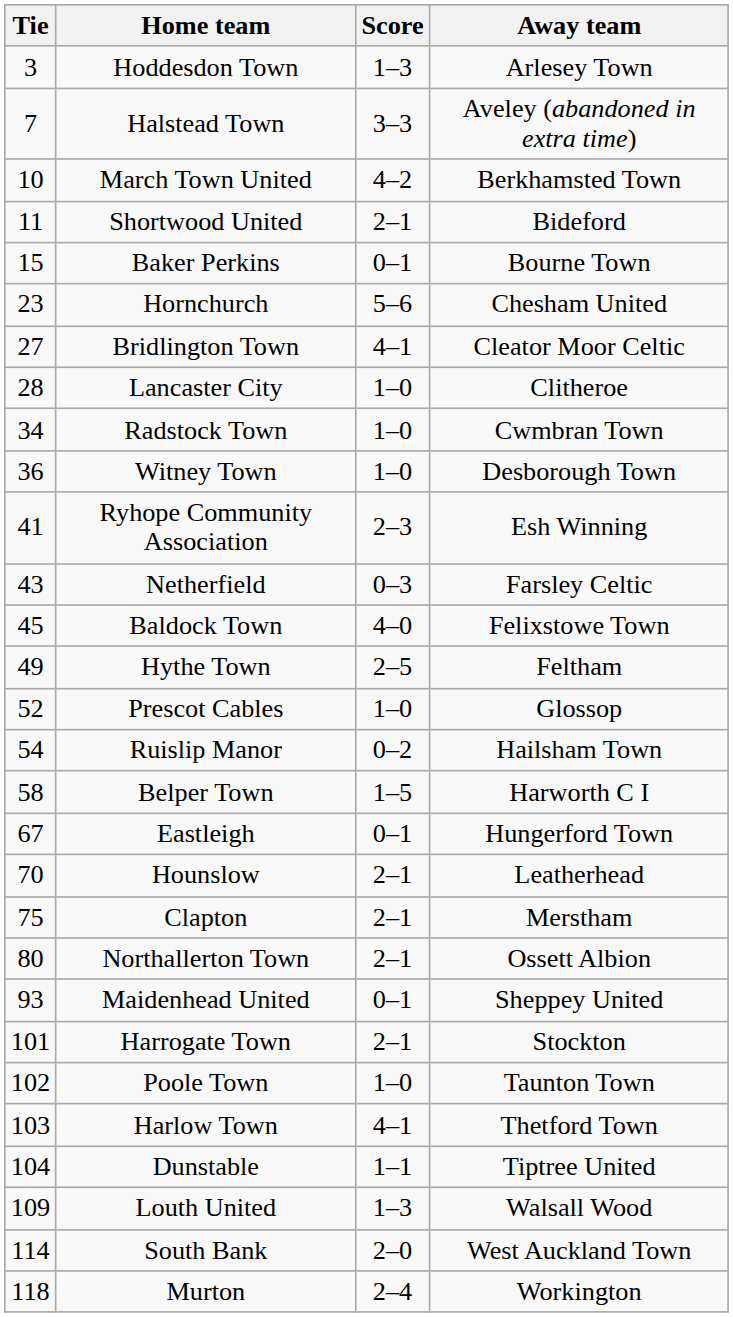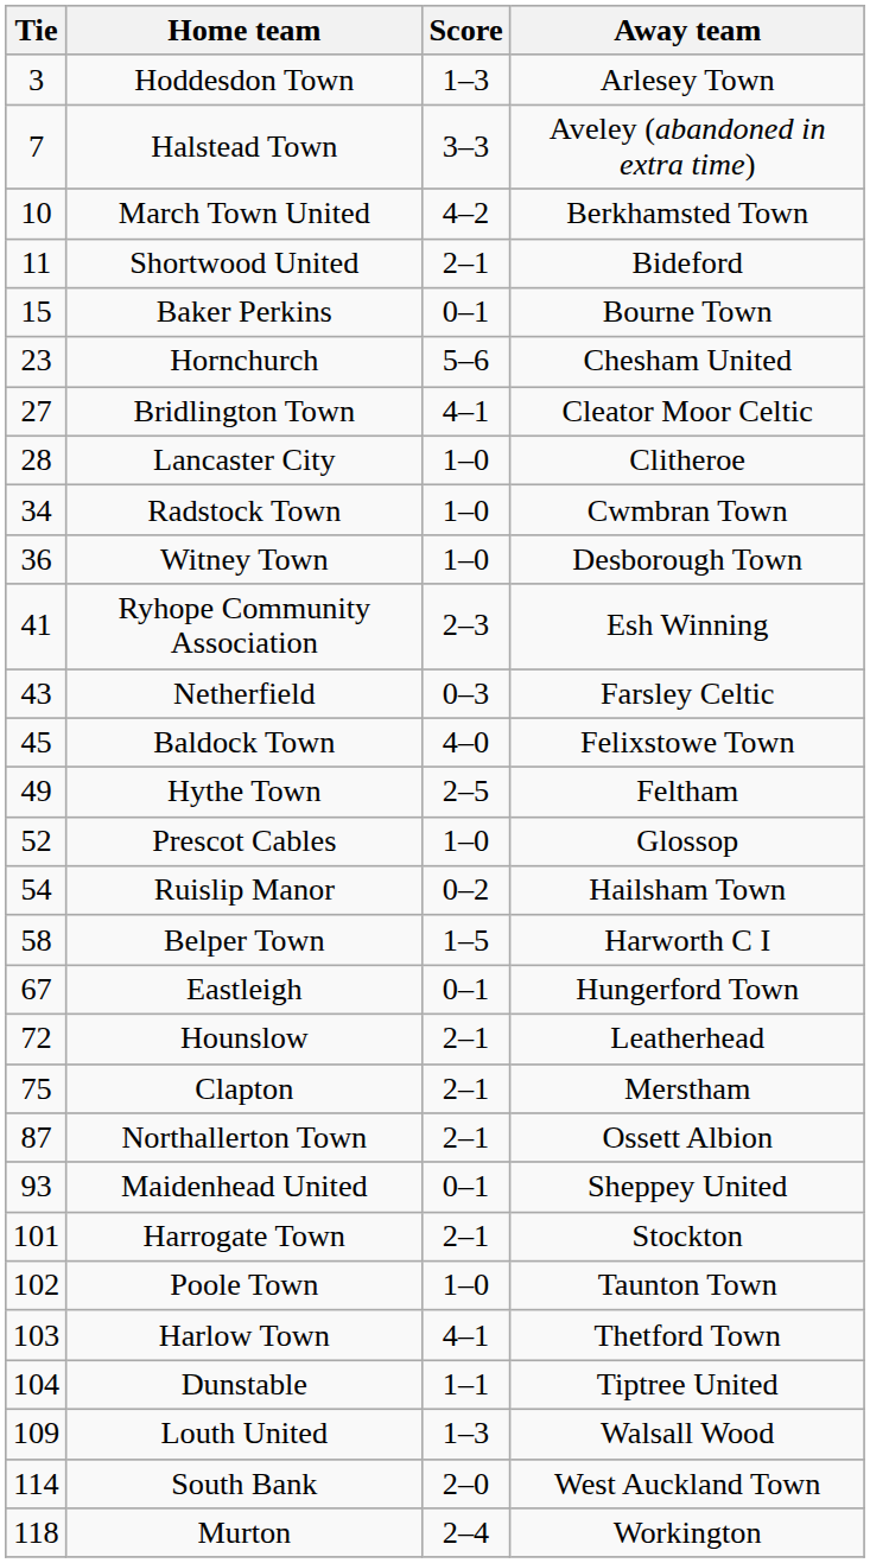 <table class="wikitable" style="text-align:center;">
 <tr>
 <th width=20>Tie</th>
 <th width=175>Home team</th>
 <th width=20>Score</th>
 <th width=175>Away team</th>
 </tr>
 <tr>
 <td>3</td>
 <td>Hoddesdon Town</td>
 <td>1–3</td>
 <td>Arlesey Town</td>
 </tr>
 <tr>
 <td>7</td>
 <td>Halstead Town</td>
 <td>3–3</td>
 <td>Aveley (<em>abandoned in extra time</em>)</td>
 </tr>
 <tr>
 <td>10</td>
 <td>March Town United</td>
 <td>4–2</td>
 <td>Berkhamsted Town</td>
 </tr>
 <tr>
 <td>11</td>
 <td>Shortwood United</td>
 <td>2–1</td>
 <td>Bideford</td>
 </tr>
 <tr>
 <td>15</td>
 <td>Baker Perkins</td>
 <td>0–1</td>
 <td>Bourne Town</td>
 </tr>
 <tr>
 <td>23</td>
 <td>Hornchurch</td>
 <td>5–6</td>
 <td>Chesham United</td>
 </tr>
 <tr>
 <td>27</td>
 <td>Bridlington Town</td>
 <td>4–1</td>
 <td>Cleator Moor Celtic</td>
 </tr>
 <tr>
 <td>28</td>
 <td>Lancaster City</td>
 <td>1–0</td>
 <td>Clitheroe</td>
 </tr>
 <tr>
 <td>34</td>
 <td>Radstock Town</td>
 <td>1–0</td>
 <td>Cwmbran Town</td>
 </tr>
 <tr>
 <td>36</td>
 <td>Witney Town</td>
 <td>1–0</td>
 <td>Desborough Town</td>
 </tr>
 <tr>
 <td>41</td>
 <td>Ryhope Community Association</td>
 <td>2–3</td>
 <td>Esh Winning</td>
 </tr>
 <tr>
 <td>43</td>
 <td>Netherfield</td>
 <td>0–3</td>
 <td>Farsley Celtic</td>
 </tr>
 <tr>
 <td>45</td>
 <td>Baldock Town</td>
 <td>4–0</td>
 <td>Felixstowe Town</td>
 </tr>
 <tr>
 <td>49</td>
 <td>Hythe Town</td>
 <td>2–5</td>
 <td>Feltham</td>
 </tr>
 <tr>
 <td>52</td>
 <td>Prescot Cables</td>
 <td>1–0</td>
 <td>Glossop</td>
 </tr>
 <tr>
 <td>54</td>
 <td>Ruislip Manor</td>
 <td>0–2</td>
 <td>Hailsham Town</td>
 </tr>
 <tr>
 <td>58</td>
 <td>Belper Town</td>
 <td>1–5</td>
 <td>Harworth C I</td>
 </tr>
 <tr>
 <td>67</td>
 <td>Eastleigh</td>
 <td>0–1</td>
 <td>Hungerford Town</td>
 </tr>
 <tr>
-<td>70</td>
+<td>72</td>
 <td>Hounslow</td>
 <td>2–1</td>
 <td>Leatherhead</td>
 </tr>
 <tr>
 <td>75</td>
 <td>Clapton</td>
 <td>2–1</td>
 <td>Merstham</td>
 </tr>
 <tr>
-<td>80</td>
+<td>87</td>
 <td>Northallerton Town</td>
 <td>2–1</td>
 <td>Ossett Albion</td>
 </tr>
 <tr>
 <td>93</td>
 <td>Maidenhead United</td>
 <td>0–1</td>
 <td>Sheppey United</td>
 </tr>
 <tr>
 <td>101</td>
 <td>Harrogate Town</td>
 <td>2–1</td>
 <td>Stockton</td>
 </tr>
 <tr>
 <td>102</td>
 <td>Poole Town</td>
 <td>1–0</td>
 <td>Taunton Town</td>
 </tr>
 <tr>
 <td>103</td>
 <td>Harlow Town</td>
 <td>4–1</td>
 <td>Thetford Town</td>
 </tr>
 <tr>
 <td>104</td>
 <td>Dunstable</td>
 <td>1–1</td>
 <td>Tiptree United</td>
 </tr>
 <tr>
 <td>109</td>
 <td>Louth United</td>
 <td>1–3</td>
 <td>Walsall Wood</td>
 </tr>
 <tr>
 <td>114</td>
 <td>South Bank</td>
 <td>2–0</td>
 <td>West Auckland Town</td>
 </tr>
 <tr>
 <td>118</td>
 <td>Murton</td>
 <td>2–4</td>
 <td>Workington</td>
 </tr>
 </table>
